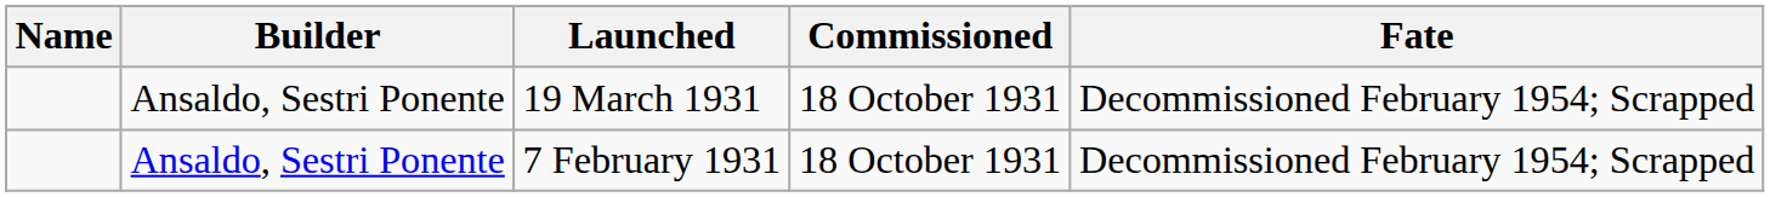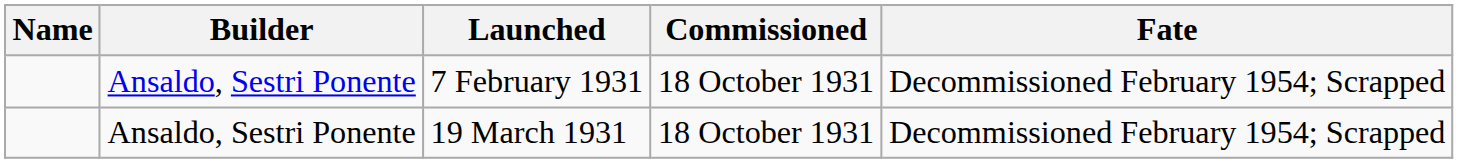 <table class="wikitable">
 <tr>
 <th>Name</th>
 <th>Builder</th>
 <th>Launched</th>
 <th>Commissioned</th>
 <th>Fate</th>
 </tr>
 <tr>
 <td></td>
+<td> <a href='#'>Ansaldo</a>, <a href='#'>Sestri Ponente</a></td>
+<td>7 February 1931</td>
+<td>18 October 1931</td>
+<td>Decommissioned February 1954; Scrapped</td>
+</tr>
+<tr>
+<td></td>
 <td> Ansaldo, Sestri Ponente</td>
 <td>19 March 1931</td>
 <td>18 October 1931</td>
 <td>Decommissioned February 1954; Scrapped</td>
 </tr>
-<tr>
-<td></td>
-<td> <a href='#'>Ansaldo</a>, <a href='#'>Sestri Ponente</a></td>
-<td>7 February 1931</td>
-<td>18 October 1931</td>
-<td>Decommissioned February 1954; Scrapped</td>
-</tr>
 </table>
